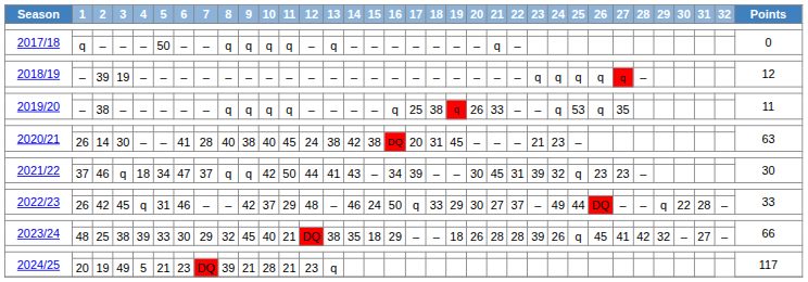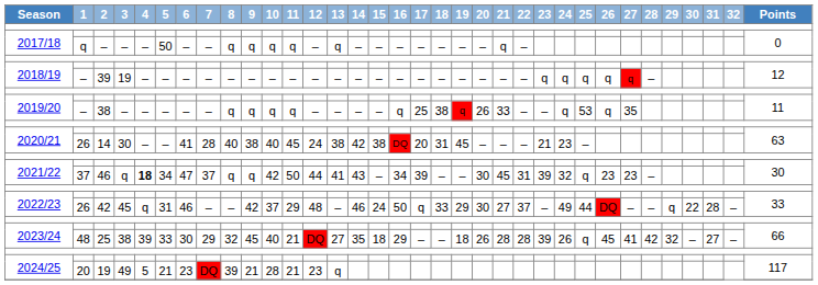 <table cellpadding="3" cellspacing="0" border="1" style="background:#fff; font-size:80%; line-height:13px; border:gray solid 1px; border-collapse:collapse;">
 <tr style="background:#ccc; text-align:center; color:white">
 <td style="background:#4180be;" width="65px"><strong>Season</strong></td>
 <td style="background:#8CB2D8;" width="15px"><strong>1</strong></td>
 <td style="background:#8CB2D8;" width="15px"><strong>2</strong></td>
 <td style="background:#8CB2D8;" width="15px"><strong>3</strong></td>
 <td style="background:#8CB2D8;" width="15px"><strong>4</strong></td>
 <td style="background:#8CB2D8;" width="15px"><strong>5</strong></td>
 <td style="background:#8CB2D8;" width="15px"><strong>6</strong></td>
 <td style="background:#8CB2D8;" width="15px"><strong>7</strong></td>
 <td style="background:#8CB2D8;" width="15px"><strong>8</strong></td>
 <td style="background:#8CB2D8;" width="15px"><strong>9</strong></td>
 <td style="background:#8CB2D8;" width="15px"><strong>10</strong></td>
 <td style="background:#8CB2D8;" width="15px"><strong>11</strong></td>
 <td style="background:#8CB2D8;" width="15px"><strong>12</strong></td>
 <td style="background:#8CB2D8;" width="15px"><strong>13</strong></td>
 <td style="background:#8CB2D8;" width="15px"><strong>14</strong></td>
 <td style="background:#8CB2D8;" width="15px"><strong>15</strong></td>
 <td style="background:#8CB2D8;" width="15px"><strong>16</strong></td>
 <td style="background:#8CB2D8;" width="15px"><strong>17</strong></td>
 <td style="background:#8CB2D8;" width="15px"><strong>18</strong></td>
 <td style="background:#8CB2D8;" width="15px"><strong>19</strong></td>
 <td style="background:#8CB2D8;" width="15px"><strong>20</strong></td>
 <td style="background:#8CB2D8;" width="15px"><strong>21</strong></td>
 <td style="background:#8CB2D8;" width="15px"><strong>22</strong></td>
 <td style="background:#8CB2D8;" width="15px"><strong>23</strong></td>
 <td style="background:#8CB2D8;" width="15px"><strong>24</strong></td>
 <td style="background:#8CB2D8;" width="15px"><strong>25</strong></td>
 <td style="background:#8CB2D8;" width="15px"><strong>26</strong></td>
 <td style="background:#8CB2D8;" width="15px"><strong>27</strong></td>
 <td style="background:#8CB2D8;" width="15px"><strong>28</strong></td>
 <td style="background:#8CB2D8;" width="15px"><strong>29</strong></td>
 <td style="background:#8CB2D8;" width="15px"><strong>30</strong></td>
 <td style="background:#8CB2D8;" width="15px"><strong>31</strong></td>
 <td style="background:#8CB2D8;" width="15px"><strong>32</strong></td>
 <td style="background:#4180be;" width="30px"><strong>Points</strong></td>
 </tr>
 <tr>
 <td colspan=34></td>
 </tr>
 <tr align=center>
 <td rowspan="2" style="width:66px;"><a href='#'>2017/18</a></td>
 <th></th>
 <th></th>
 <th></th>
 <th></th>
 <th></th>
 <th></th>
 <th></th>
 <th></th>
 <th></th>
 <th></th>
 <th></th>
 <th></th>
 <th></th>
 <th></th>
 <th></th>
 <th></th>
 <th></th>
 <th></th>
 <th></th>
 <th></th>
 <th></th>
 <th></th>
 <th></th>
 <th></th>
 <th></th>
 <th></th>
 <th></th>
 <th></th>
 <th></th>
 <th></th>
 <th></th>
 <th></th>
 <td rowspan="2" style="width:66px;">0</td>
 </tr>
 <tr align=center>
 <td>q</td>
 <td>–</td>
 <td>–</td>
 <td>–</td>
 <td>50</td>
 <td>–</td>
 <td>–</td>
 <td>q</td>
 <td>q</td>
 <td>q</td>
 <td>q</td>
 <td>–</td>
 <td>q</td>
 <td>–</td>
 <td>–</td>
 <td>–</td>
 <td>–</td>
 <td>–</td>
 <td>–</td>
 <td>–</td>
 <td>q</td>
 <td>–</td>
 <td></td>
 <td></td>
 <td></td>
 <td></td>
 <td></td>
 <td></td>
 <td></td>
 <td></td>
 <td></td>
 <td></td>
 </tr>
 <tr>
 <td colspan=34></td>
 </tr>
 <tr align=center>
 <td rowspan="2" style="width:66px;"><a href='#'>2018/19</a></td>
 <th></th>
 <th></th>
 <th></th>
 <th></th>
 <th></th>
 <th></th>
 <th></th>
 <th></th>
 <th></th>
 <th></th>
 <th></th>
 <th></th>
 <th></th>
 <th></th>
 <th></th>
 <th></th>
 <th></th>
 <th></th>
 <th></th>
 <th></th>
 <th></th>
 <th></th>
 <th></th>
 <th></th>
 <th></th>
 <th></th>
 <th></th>
 <th></th>
 <th></th>
 <th></th>
 <th></th>
 <th></th>
 <td rowspan=2 width=66px>12</td>
 </tr>
 <tr align=center>
 <td>–</td>
 <td>39</td>
 <td>19</td>
 <td>–</td>
 <td>–</td>
 <td>–</td>
 <td>–</td>
 <td>–</td>
 <td>–</td>
 <td>–</td>
 <td>–</td>
 <td>–</td>
 <td>–</td>
 <td>–</td>
 <td>–</td>
 <td>–</td>
 <td>–</td>
 <td>–</td>
 <td>–</td>
 <td>–</td>
 <td>–</td>
 <td>–</td>
 <td>q</td>
 <td>q</td>
 <td>q</td>
 <td>q</td>
 <td bgcolor=red><small>q</small></td>
 <td>–</td>
 <td></td>
 <td></td>
 <td></td>
 <td></td>
 </tr>
 <tr>
 <td colspan=34></td>
 </tr>
 <tr align=center>
 <td rowspan="2" style="width:66px;"><a href='#'>2019/20</a></td>
 <th></th>
 <th></th>
 <th></th>
 <th></th>
 <th></th>
 <th></th>
 <th></th>
 <th></th>
 <th></th>
 <th></th>
 <th></th>
 <th></th>
 <th></th>
 <th></th>
 <th></th>
 <th></th>
 <th></th>
 <th></th>
 <th></th>
 <th></th>
 <th></th>
 <th></th>
 <th></th>
 <th></th>
 <th></th>
 <th></th>
 <th></th>
 <th></th>
 <th></th>
 <th></th>
 <th></th>
 <th></th>
 <td rowspan="2" style="width:66px;">11</td>
 </tr>
 <tr align=center>
 <td>–</td>
 <td>38</td>
 <td>–</td>
 <td>–</td>
 <td>–</td>
 <td>–</td>
 <td>–</td>
 <td>q</td>
 <td>q</td>
 <td>q</td>
 <td>q</td>
 <td>–</td>
 <td>–</td>
 <td>–</td>
 <td>–</td>
 <td>q</td>
 <td>25</td>
 <td>38</td>
 <td bgcolor=red><small>q</small></td>
 <td>26</td>
 <td>33</td>
 <td>–</td>
 <td>–</td>
 <td>q</td>
 <td>53</td>
 <td>q</td>
 <td>35</td>
 <td></td>
 <td></td>
 <td></td>
 <td></td>
 <td></td>
 </tr>
 <tr>
 <td colspan=34></td>
 </tr>
 <tr align=center>
 <td rowspan="2" style="width:66px;"><a href='#'>2020/21</a></td>
 <th></th>
 <th></th>
 <th></th>
 <th></th>
 <th></th>
 <th></th>
 <th></th>
 <th></th>
 <th></th>
 <th></th>
 <th></th>
 <th></th>
 <th></th>
 <th></th>
 <th></th>
 <th></th>
 <th></th>
 <th></th>
 <th></th>
 <th></th>
 <th></th>
 <th></th>
 <th></th>
 <th></th>
 <th></th>
 <th></th>
 <th></th>
 <th></th>
 <th></th>
 <th></th>
 <th></th>
 <th></th>
 <td rowspan="2" style="width:66px;">63</td>
 </tr>
 <tr align=center>
 <td>26</td>
 <td>14</td>
 <td>30</td>
 <td>–</td>
 <td>–</td>
 <td>41</td>
 <td>28</td>
 <td>40</td>
 <td>38</td>
 <td>40</td>
 <td>45</td>
 <td>24</td>
 <td>38</td>
 <td>42</td>
 <td>38</td>
 <td bgcolor=red><small>DQ</small></td>
 <td>20</td>
 <td>31</td>
 <td>45</td>
 <td>–</td>
 <td>–</td>
 <td>–</td>
 <td>21</td>
 <td>23</td>
 <td>–</td>
 <td></td>
 <td></td>
 <td></td>
 <td></td>
 <td></td>
 <td></td>
 </tr>
 <tr>
 <td colspan=34></td>
 </tr>
 <tr align=center>
 <td rowspan="2" style="width:66px;"><a href='#'>2021/22</a></td>
 <th></th>
 <th></th>
 <th></th>
 <th></th>
 <th></th>
 <th></th>
 <th></th>
 <th></th>
 <th></th>
 <th></th>
 <th></th>
 <th></th>
 <th></th>
 <th></th>
 <th></th>
 <th></th>
 <th></th>
 <th></th>
 <th></th>
 <th></th>
 <th></th>
 <th></th>
 <th></th>
 <th></th>
 <th></th>
 <th></th>
 <th></th>
 <th></th>
 <th></th>
 <th></th>
 <th></th>
 <th></th>
 <td rowspan="2" style="width:66px;">30</td>
 </tr>
 <tr align=center>
 <td>37</td>
 <td>46</td>
 <td>q</td>
-<td>18</td>
+<td><strong>18</strong></td>
 <td>34</td>
 <td>47</td>
 <td>37</td>
 <td>q</td>
 <td>q</td>
 <td>42</td>
 <td>50</td>
 <td>44</td>
 <td>41</td>
 <td>43</td>
 <td>–</td>
 <td>34</td>
 <td>39</td>
 <td>–</td>
 <td>–</td>
 <td>30</td>
 <td>45</td>
 <td>31</td>
 <td>39</td>
 <td>32</td>
 <td>q</td>
 <td>23</td>
 <td>23</td>
 <td>–</td>
 <td></td>
 <td></td>
 <td></td>
 <td></td>
 </tr>
 <tr>
 <td colspan=34></td>
 </tr>
 <tr align=center>
 <td rowspan="2" style="width:66px;"><a href='#'>2022/23</a></td>
 <th></th>
 <th></th>
 <th></th>
 <th></th>
 <th></th>
 <th></th>
 <th></th>
 <th></th>
 <th></th>
 <th></th>
 <th></th>
 <th></th>
 <th></th>
 <th></th>
 <th></th>
 <th></th>
 <th></th>
 <th></th>
 <th></th>
 <th></th>
 <th></th>
 <th></th>
 <th></th>
 <th></th>
 <th></th>
 <th></th>
 <th></th>
 <th></th>
 <th></th>
 <th></th>
 <th></th>
 <th></th>
 <td rowspan="2" style="width:66px;">33</td>
 </tr>
 <tr align=center>
 <td>26</td>
 <td>42</td>
 <td>45</td>
 <td>q</td>
 <td>31</td>
 <td>46</td>
 <td>–</td>
 <td>–</td>
 <td>42</td>
 <td>37</td>
 <td>29</td>
 <td>48</td>
 <td>–</td>
 <td>46</td>
 <td>24</td>
 <td>50</td>
 <td>q</td>
 <td>33</td>
 <td>29</td>
 <td>30</td>
 <td>27</td>
 <td>37</td>
 <td>–</td>
 <td>49</td>
 <td>44</td>
 <td bgcolor=red>DQ</td>
 <td>–</td>
 <td>–</td>
 <td>q</td>
 <td>22</td>
 <td>28</td>
 <td>–</td>
 </tr>
 <tr>
 <td colspan=34></td>
 </tr>
 <tr align=center>
 <td rowspan="2" style="width:66px;"><a href='#'>2023/24</a></td>
 <th></th>
 <th></th>
 <th></th>
 <th></th>
 <th></th>
 <th></th>
 <th></th>
 <th></th>
 <th></th>
 <th></th>
 <th></th>
 <th></th>
 <th></th>
 <th></th>
 <th></th>
 <th></th>
 <th></th>
 <th></th>
 <th></th>
 <th></th>
 <th></th>
 <th></th>
 <th></th>
 <th></th>
 <th></th>
 <th></th>
 <th></th>
 <th></th>
 <th></th>
 <th></th>
 <th></th>
 <th></th>
 <td rowspan="2" style="width:66px;">66</td>
 </tr>
 <tr align=center>
 <td>48</td>
 <td>25</td>
 <td>38</td>
 <td>39</td>
 <td>33</td>
 <td>30</td>
 <td>29</td>
 <td>32</td>
 <td>45</td>
 <td>40</td>
 <td>21</td>
 <td bgcolor=red>DQ</td>
-<td>38</td>
+<td>27</td>
 <td>35</td>
 <td>18</td>
 <td>29</td>
 <td>–</td>
 <td>–</td>
 <td>18</td>
 <td>26</td>
 <td>28</td>
 <td>28</td>
 <td>39</td>
 <td>26</td>
 <td>q</td>
 <td>45</td>
 <td>41</td>
 <td>42</td>
 <td>32</td>
 <td>–</td>
 <td>27</td>
 <td>–</td>
 </tr>
 <tr>
 <td colspan=34></td>
 </tr>
 <tr align=center>
 <td rowspan="2" style="width:66px;"><a href='#'>2024/25</a></td>
 <th></th>
 <th></th>
 <th></th>
 <th></th>
 <th></th>
 <th></th>
 <th></th>
 <th></th>
 <th></th>
 <th></th>
 <th></th>
 <th></th>
 <th></th>
 <th></th>
 <th></th>
 <th></th>
 <th></th>
 <th></th>
 <th></th>
 <th></th>
 <th></th>
 <th></th>
 <th></th>
 <th></th>
 <th></th>
 <th></th>
 <th></th>
 <th></th>
 <th></th>
 <th></th>
 <th></th>
 <th></th>
 <td rowspan="2" style="width:66px;">117</td>
 </tr>
 <tr align=center>
 <td>20</td>
 <td>19</td>
 <td>49</td>
 <td>5</td>
 <td>21</td>
 <td>23</td>
 <td bgcolor=red>DQ</td>
 <td>39</td>
 <td>21</td>
 <td>28</td>
 <td>21</td>
 <td>23</td>
 <td>q</td>
 <td></td>
 <td></td>
 <td></td>
 <td></td>
 <td></td>
 <td></td>
 <td></td>
 <td></td>
 <td></td>
 <td></td>
 <td></td>
 <td></td>
 <td></td>
 <td></td>
 <td></td>
 <td></td>
 <td></td>
 <td></td>
 </tr>
 <tr>
 </tr>
 </table>
